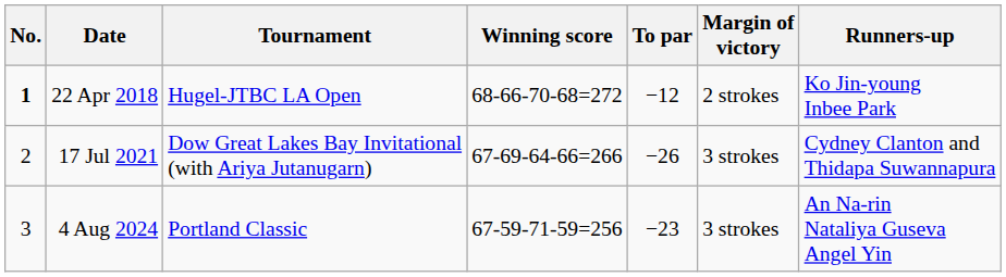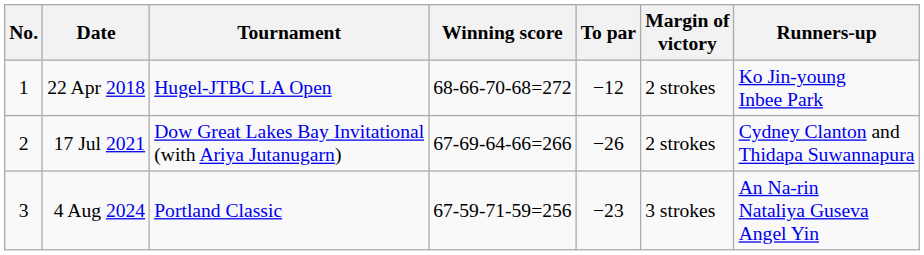 <table class="wikitable" style="font-size:95%;">
 <tr>
 <th>No.</th>
 <th>Date</th>
 <th>Tournament</th>
 <th>Winning score</th>
 <th>To par</th>
 <th>Margin of<br>victory</th>
 <th>Runners-up</th>
 </tr>
 <tr>
-<td align=center><strong>1</strong></td>
+<td align=center>1</td>
 <td align=right>22 Apr <a href='#'>2018</a></td>
 <td><a href='#'>Hugel-JTBC LA Open</a></td>
 <td align=right>68-66-70-68=272</td>
 <td align=center>−12</td>
 <td>2 strokes</td>
 <td> <a href='#'>Ko Jin-young</a><br> <a href='#'>Inbee Park</a></td>
 </tr>
 <tr>
 <td align=center>2</td>
 <td align=right>17 Jul <a href='#'>2021</a></td>
 <td><a href='#'>Dow Great Lakes Bay Invitational</a> <br>(with  <a href='#'>Ariya Jutanugarn</a>)</td>
 <td align=right>67-69-64-66=266</td>
 <td align=center>−26</td>
-<td>3 strokes</td>
+<td>2 strokes</td>
 <td> <a href='#'>Cydney Clanton</a> and<br> <a href='#'>Thidapa Suwannapura</a></td>
 </tr>
 <tr>
 <td align=center>3</td>
 <td align=right>4 Aug <a href='#'>2024</a></td>
 <td><a href='#'>Portland Classic</a></td>
 <td align=right>67-59-71-59=256</td>
 <td align=center>−23</td>
 <td>3 strokes</td>
 <td> <a href='#'>An Na-rin</a><br> <a href='#'>Nataliya Guseva</a><br> <a href='#'>Angel Yin</a></td>
 </tr>
 </table>
